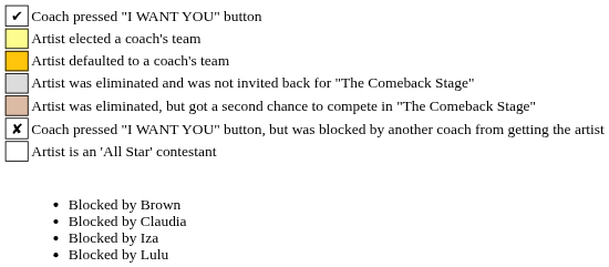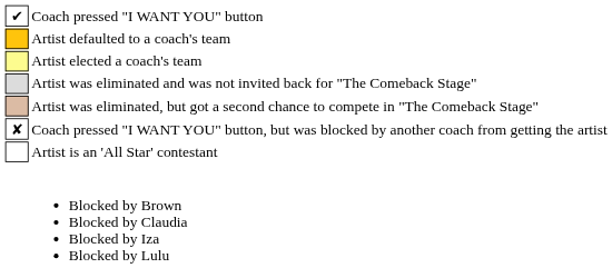 <table class="toccolours" style="font-size: 100%">
 <tr>
 <td style="background:white; border:1px solid black"> ✔ </td>
 <td>Coach pressed "I WANT YOU" button</td>
 </tr>
 <tr>
+<td style="background:#ffc40c; border:1px solid black">    </td>
+<td>Artist defaulted to a coach's team</td>
+</tr>
+<tr>
 <td style="background:#fdfc8f; border:1px solid black">    </td>
 <td>Artist elected a coach's team</td>
-</tr>
-<tr>
-<td style="background:#ffc40c; border:1px solid black">    </td>
-<td>Artist defaulted to a coach's team</td>
 </tr>
 <tr>
 <td style="background:#dcdcdc; border:1px solid black">    </td>
 <td>Artist was eliminated and was not invited back for "The Comeback Stage"</td>
 </tr>
 <tr>
 <td style="background:#dbbba4; border:1px solid black">    </td>
 <td>Artist was eliminated, but got a second chance to compete in "The Comeback Stage"</td>
 </tr>
 <tr>
 <td style="background:white; border:1px solid black"> ✘ </td>
 <td>Coach pressed "I WANT YOU" button, but was blocked by another coach from getting the artist</td>
 </tr>
 <tr>
 <td style="background:#ffffff; border:1px solid black;">    </td>
 <td>Artist is an 'All Star' contestant</td>
 </tr>
 <tr>
 <td></td>
 <td><br><ul><li> Blocked by Brown</li><li> Blocked by Claudia</li><li> Blocked by Iza</li><li> Blocked by Lulu</li></ul></td>
 </tr>
 </table>
